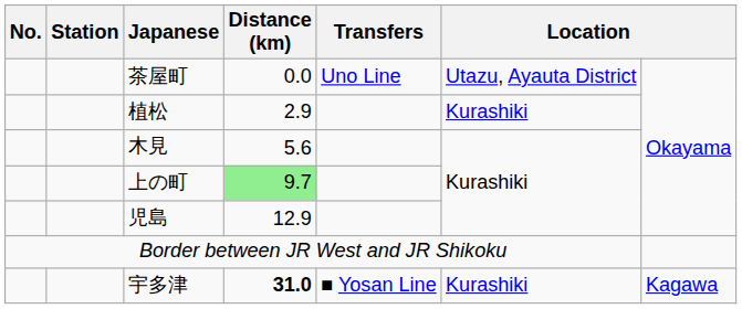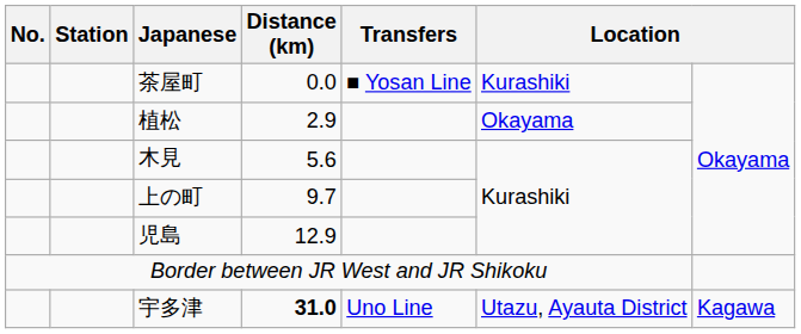 <table class="wikitable">
 <tr>
 <th>No.</th>
 <th>Station</th>
 <th>Japanese</th>
 <th>Distance<br>(km)</th>
 <th>Transfers</th>
 <th colspan="2">Location</th>
 </tr>
 <tr>
 <td></td>
 <td></td>
 <td>茶屋町</td>
 <td style="text-align: right;">0.0</td>
-<td>  <a href='#'>Uno Line</a></td>
-<td><a href='#'>Utazu</a>, <a href='#'>Ayauta District</a></td>
+<td><span>■</span> <a href='#'>Yosan Line</a></td>
+<td><a href='#'>Kurashiki</a></td>
 <td rowspan="5"><a href='#'>Okayama</a></td>
 </tr>
 <tr>
 <td></td>
 <td></td>
 <td>植松</td>
 <td style="text-align: right;">2.9</td>
 <td> </td>
-<td><a href='#'>Kurashiki</a></td>
+<td rowspan="1"><a href='#'>Okayama</a></td>
 </tr>
 <tr>
 <td></td>
 <td></td>
 <td>木見</td>
 <td style="text-align: right;">5.6</td>
 <td> </td>
 <td rowspan="3">Kurashiki</td>
 </tr>
 <tr>
 <td></td>
 <td></td>
 <td>上の町</td>
-<td style="background: lightgreen; text-align: right;">9.7</td>
+<td style="text-align: right;">9.7</td>
 <td> </td>
 </tr>
 <tr>
 <td></td>
 <td></td>
 <td>児島</td>
 <td style="text-align: right;">12.9</td>
 <td> </td>
 </tr>
 <tr>
 <td colspan="6" align="center"><em>Border between JR West and JR Shikoku</em></td>
 </tr>
 <tr>
 <td></td>
 <td></td>
 <td>宇多津</td>
 <td style="text-align: right;"><strong>31.0</strong></td>
-<td><span>■</span> <a href='#'>Yosan Line</a></td>
-<td><a href='#'>Kurashiki</a></td>
+<td>  <a href='#'>Uno Line</a></td>
+<td><a href='#'>Utazu</a>, <a href='#'>Ayauta District</a></td>
 <td><a href='#'>Kagawa</a></td>
 </tr>
 </table>
